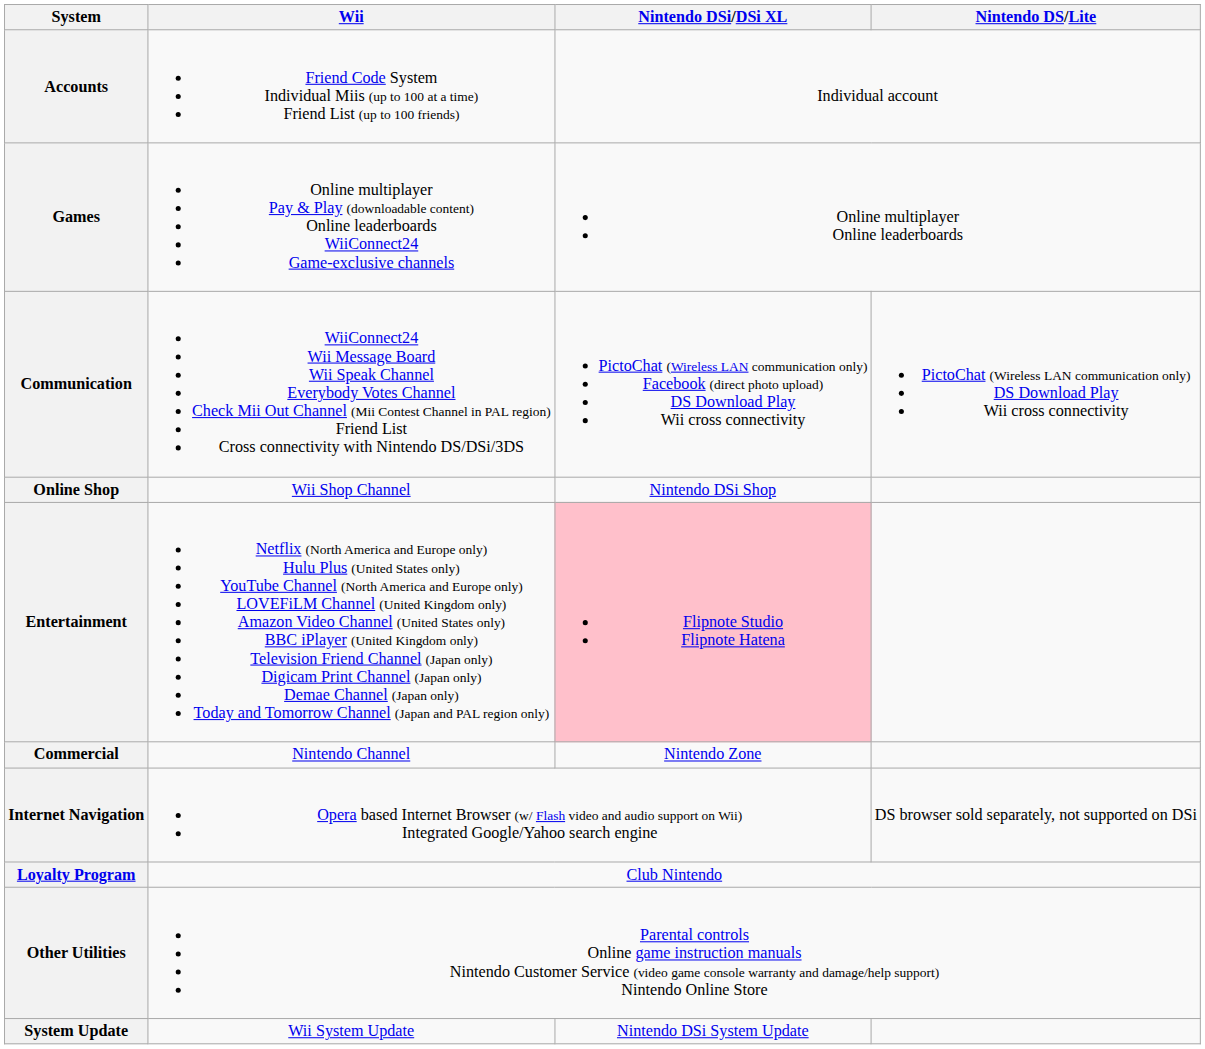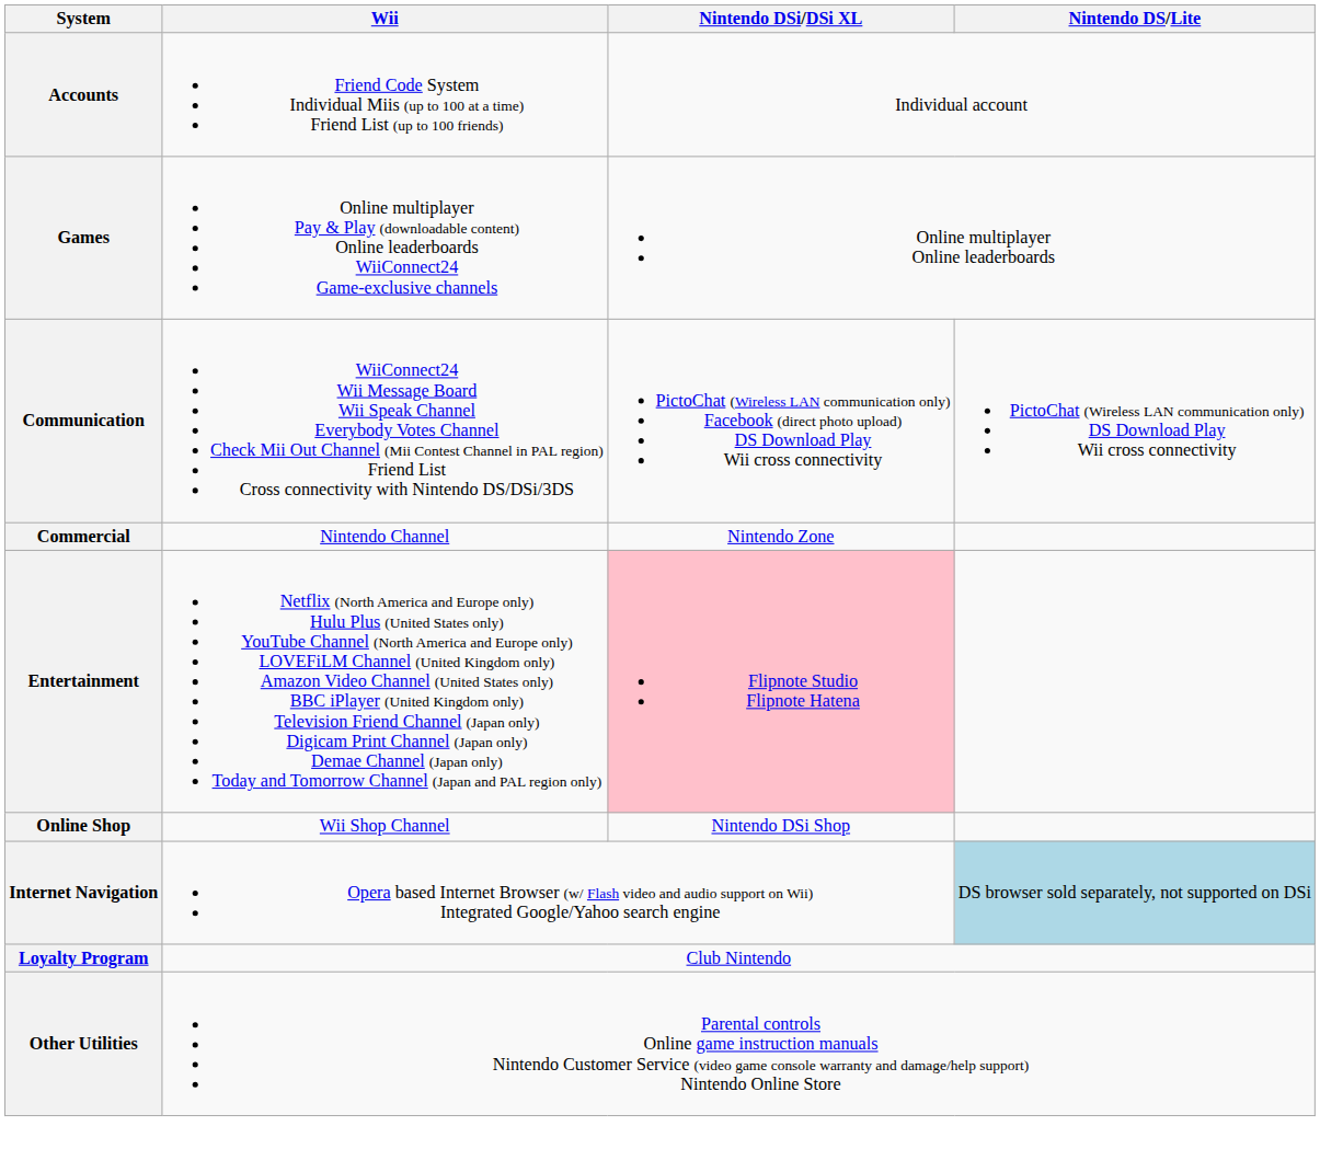 <table class=wikitable>
 <tr>
 <th>System</th>
 <th><a href='#'>Wii</a></th>
 <th><a href='#'>Nintendo DSi</a>/<a href='#'>DSi XL</a></th>
 <th><a href='#'>Nintendo DS</a>/<a href='#'>Lite</a></th>
 </tr>
 <tr style="text-align: center;">
 <th>Accounts</th>
 <td><br><ul><li><a href='#'>Friend Code</a> System</li><li>Individual Miis <small>(up to 100 at a time)</small></li><li>Friend List <small>(up to 100 friends)</small></li></ul></td>
 <td colspan="2" style="text-align: center;"><br>Individual account</td>
 </tr>
 <tr style="text-align: center;">
 <th>Games</th>
 <td><br><ul><li>Online multiplayer</li><li><a href='#'>Pay & Play</a> <small>(downloadable content)</small></li><li>Online leaderboards</li><li><a href='#'>WiiConnect24</a></li><li><a href='#'>Game-exclusive channels</a></li></ul></td>
 <td colspan="2" style="text-align: center;"><br><ul><li>Online multiplayer</li><li>Online leaderboards</li></ul></td>
 </tr>
 <tr style="text-align: center;">
 <th>Communication</th>
 <td><br><ul><li><a href='#'>WiiConnect24</a></li><li><a href='#'>Wii Message Board</a></li><li><a href='#'>Wii Speak Channel</a></li><li><a href='#'>Everybody Votes Channel</a></li><li><a href='#'>Check Mii Out Channel</a> <small>(Mii Contest Channel in PAL region)</small></li><li>Friend List</li><li>Cross connectivity with Nintendo DS/DSi/3DS</li></ul></td>
 <td><br><ul><li><a href='#'>PictoChat</a> <small>(<a href='#'>Wireless LAN</a> communication only)</small></li><li><a href='#'>Facebook</a> <small>(direct photo upload)</small></li><li><a href='#'>DS Download Play</a></li><li>Wii cross connectivity</li></ul></td>
 <td><br><ul><li><a href='#'>PictoChat</a> <small>(Wireless LAN communication only)</small></li><li><a href='#'>DS Download Play</a></li><li>Wii cross connectivity</li></ul></td>
 </tr>
 <tr style="text-align: center;">
-<th>Online Shop</th>
-<td><a href='#'>Wii Shop Channel</a></td>
-<td><a href='#'>Nintendo DSi Shop</a></td>
+<th>Commercial</th>
+<td><a href='#'>Nintendo Channel</a></td>
+<td><a href='#'>Nintendo Zone</a></td>
 <td></td>
 </tr>
 <tr style="text-align: center;">
 <th>Entertainment</th>
 <td><br><ul><li><a href='#'>Netflix</a> <small>(North America and Europe only)</small></li><li><a href='#'>Hulu Plus</a> <small>(United States only)</small></li><li><a href='#'>YouTube Channel</a> <small>(North America and Europe only)</small></li><li><a href='#'>LOVEFiLM Channel</a> <small>(United Kingdom only)</small></li><li><a href='#'>Amazon Video Channel</a> <small>(United States only)</small></li><li><a href='#'>BBC iPlayer</a> <small>(United Kingdom only)</small></li><li><a href='#'>Television Friend Channel</a> <small>(Japan only)</small></li><li><a href='#'>Digicam Print Channel</a> <small>(Japan only)</small></li><li><a href='#'>Demae Channel</a> <small>(Japan only)</small></li><li><a href='#'>Today and Tomorrow Channel</a> <small>(Japan and PAL region only)</small></li></ul></td>
 <td style="background: pink;"><br><ul><li><a href='#'>Flipnote Studio</a></li><li><a href='#'>Flipnote Hatena</a></li></ul></td>
 <td></td>
 </tr>
 <tr style="text-align: center;">
-<th>Commercial</th>
-<td><a href='#'>Nintendo Channel</a></td>
-<td><a href='#'>Nintendo Zone</a></td>
+<th>Online Shop</th>
+<td><a href='#'>Wii Shop Channel</a></td>
+<td><a href='#'>Nintendo DSi Shop</a></td>
 <td></td>
 </tr>
 <tr style="text-align: center;">
 <th>Internet Navigation</th>
 <td colspan="2" style="text-align: center;"><br><ul><li><a href='#'>Opera</a> based Internet Browser <small>(w/ <a href='#'>Flash</a> video and audio support on Wii)</small></li><li>Integrated Google/Yahoo search engine</li></ul></td>
-<td>DS browser sold separately, not supported on DSi</td>
+<td style="background: lightblue;">DS browser sold separately, not supported on DSi</td>
 </tr>
 <tr style="text-align: center;">
 <th><a href='#'>Loyalty Program</a></th>
 <td colspan="3" style="text-align: center;"><a href='#'>Club Nintendo</a></td>
 </tr>
 <tr style="text-align: center;">
 <th>Other Utilities</th>
 <td colspan="3" style="text-align: center;"><br><ul><li><a href='#'>Parental controls</a></li><li>Online <a href='#'>game instruction manuals</a></li><li>Nintendo Customer Service <small>(video game console warranty and damage/help support)</small></li><li>Nintendo Online Store</li></ul></td>
 </tr>
-<tr style="text-align: center;">
-<th>System Update</th>
-<td><a href='#'>Wii System Update</a></td>
-<td><a href='#'>Nintendo DSi System Update</a></td>
-<td></td>
-</tr>
 </table>
